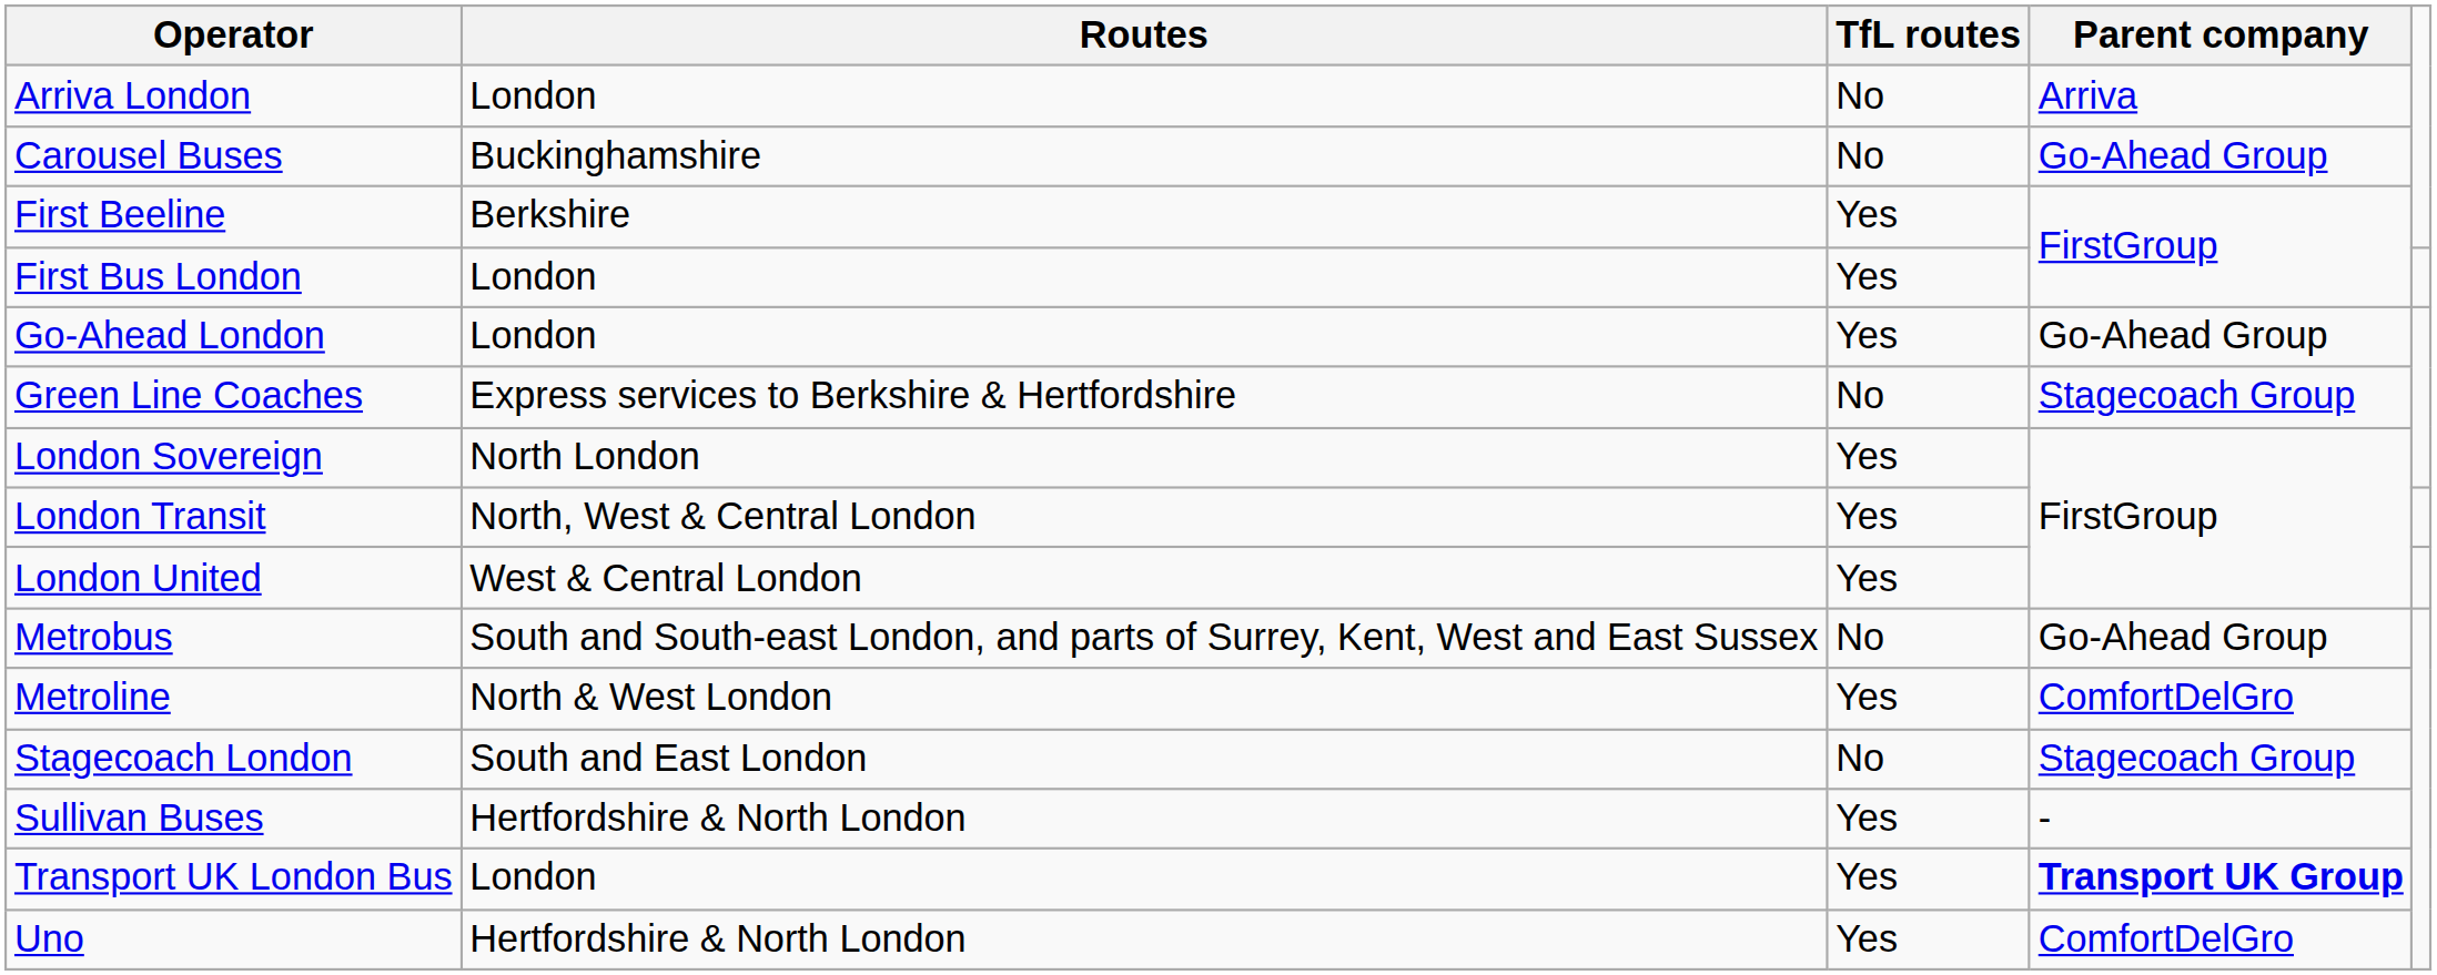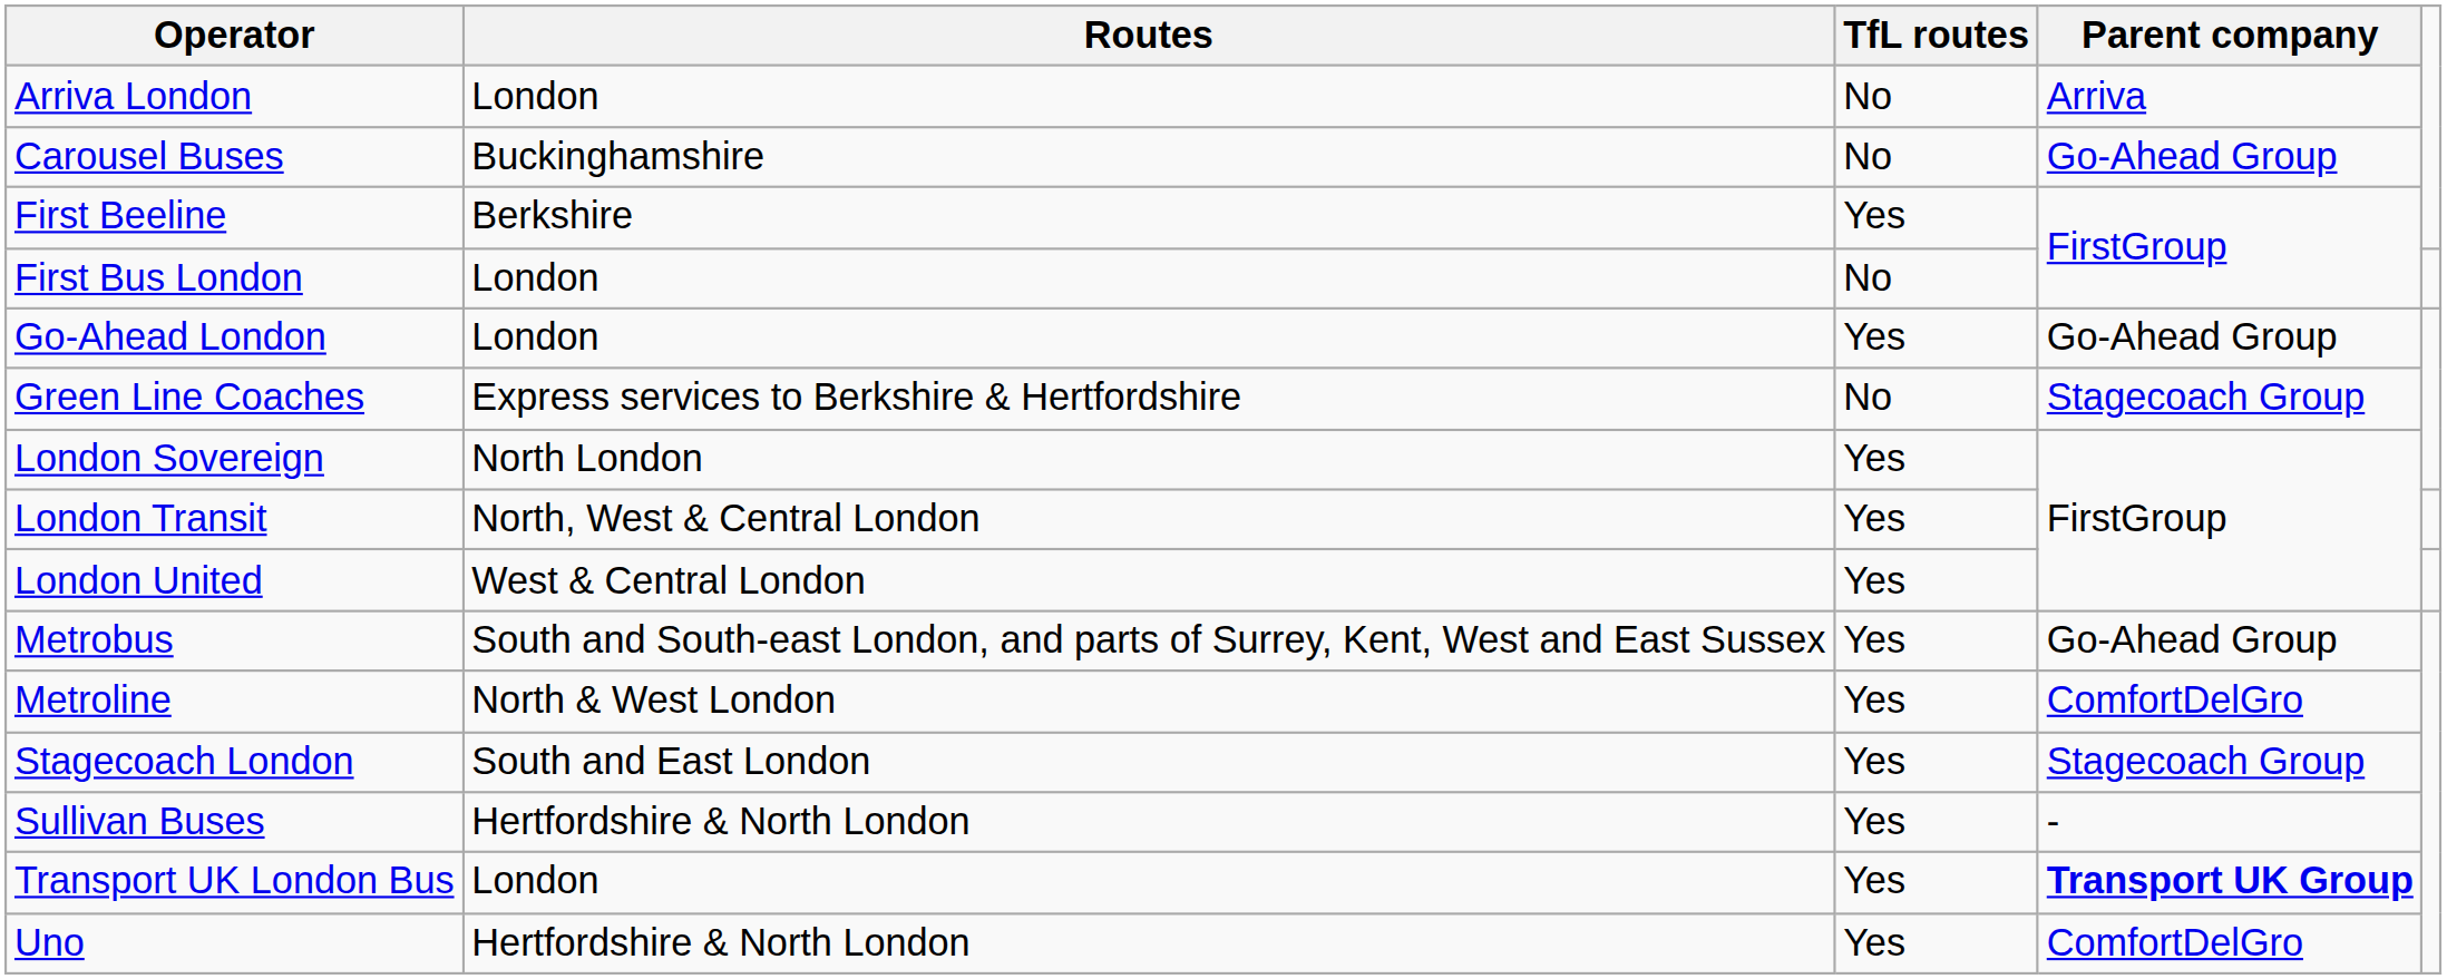 <table class="wikitable sortable">
 <tr>
 <th>Operator</th>
 <th>Routes</th>
 <th>TfL routes</th>
 <th>Parent company</th>
 </tr>
 <tr>
 <td><a href='#'>Arriva London</a></td>
 <td>London</td>
 <td>No</td>
 <td><a href='#'>Arriva</a></td>
 </tr>
 <tr>
 <td><a href='#'>Carousel Buses</a></td>
 <td>Buckinghamshire</td>
 <td>No</td>
 <td><a href='#'>Go-Ahead Group</a></td>
 </tr>
 <tr>
 <td><a href='#'>First Beeline</a></td>
 <td>Berkshire</td>
 <td>Yes</td>
 <td rowspan="2"><a href='#'>FirstGroup</a></td>
 </tr>
 <tr>
 <td><a href='#'>First Bus London</a></td>
 <td>London</td>
-<td>Yes</td>
+<td>No</td>
 <td></td>
 </tr>
 <tr>
 <td><a href='#'>Go-Ahead London</a></td>
 <td>London</td>
 <td>Yes</td>
 <td>Go-Ahead Group</td>
 </tr>
 <tr>
 <td><a href='#'>Green Line Coaches</a></td>
 <td>Express services to Berkshire & Hertfordshire</td>
 <td>No</td>
 <td><a href='#'>Stagecoach Group</a></td>
 </tr>
 <tr>
 <td><a href='#'>London Sovereign</a></td>
 <td>North London</td>
 <td>Yes</td>
 <td rowspan="3">FirstGroup</td>
 </tr>
 <tr>
 <td><a href='#'>London Transit</a></td>
 <td>North, West & Central London</td>
 <td>Yes</td>
 <td></td>
 </tr>
 <tr>
 <td><a href='#'>London United</a></td>
 <td>West & Central London</td>
 <td>Yes</td>
 <td></td>
 </tr>
 <tr>
 <td><a href='#'>Metrobus</a></td>
 <td>South and South-east London, and parts of Surrey, Kent, West and East Sussex</td>
-<td>No</td>
+<td>Yes</td>
 <td>Go-Ahead Group</td>
 </tr>
 <tr>
 <td><a href='#'>Metroline</a></td>
 <td>North & West London</td>
 <td>Yes</td>
 <td><a href='#'>ComfortDelGro</a></td>
 </tr>
 <tr>
 <td><a href='#'>Stagecoach London</a></td>
 <td>South and East London</td>
-<td>No</td>
+<td>Yes</td>
 <td><a href='#'>Stagecoach Group</a></td>
 </tr>
 <tr>
 <td><a href='#'>Sullivan Buses</a></td>
 <td>Hertfordshire & North London</td>
 <td>Yes</td>
 <td>-</td>
 </tr>
 <tr>
 <td><a href='#'>Transport UK London Bus</a></td>
 <td>London</td>
 <td>Yes</td>
 <td><strong><a href='#'>Transport UK Group</a></strong></td>
 </tr>
 <tr>
 <td><a href='#'>Uno</a></td>
 <td>Hertfordshire & North London</td>
 <td>Yes</td>
 <td><a href='#'>ComfortDelGro</a></td>
 </tr>
 </table>
